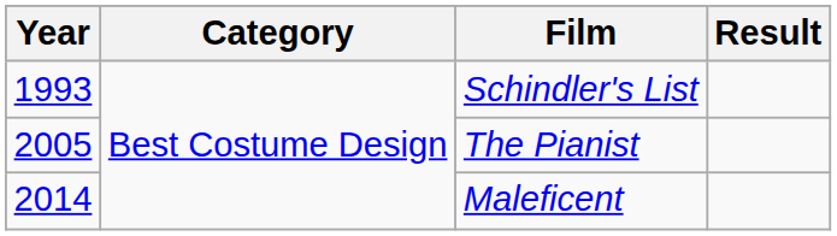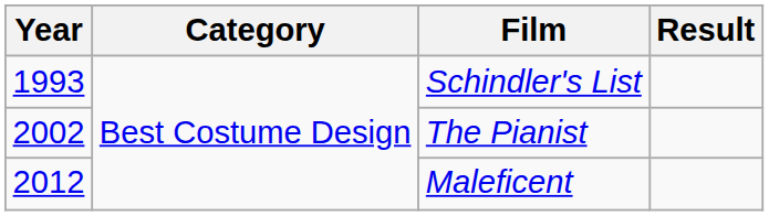 <table class="wikitable sortable">
 <tr style="background:#ccc; text-align:center;">
 <th>Year</th>
 <th>Category</th>
 <th>Film</th>
 <th>Result</th>
 </tr>
 <tr>
 <td><a href='#'>1993</a></td>
 <td rowspan=3><a href='#'>Best Costume Design</a></td>
 <td><em><a href='#'>Schindler's List</a></em></td>
 <td></td>
 </tr>
 <tr>
-<td><a href='#'>2005</a></td>
+<td><a href='#'>2002</a></td>
 <td><em><a href='#'>The Pianist</a></em></td>
 <td></td>
 </tr>
 <tr>
-<td><a href='#'>2014</a></td>
+<td><a href='#'>2012</a></td>
 <td><em><a href='#'>Maleficent</a></em></td>
 <td></td>
 </tr>
 </table>
